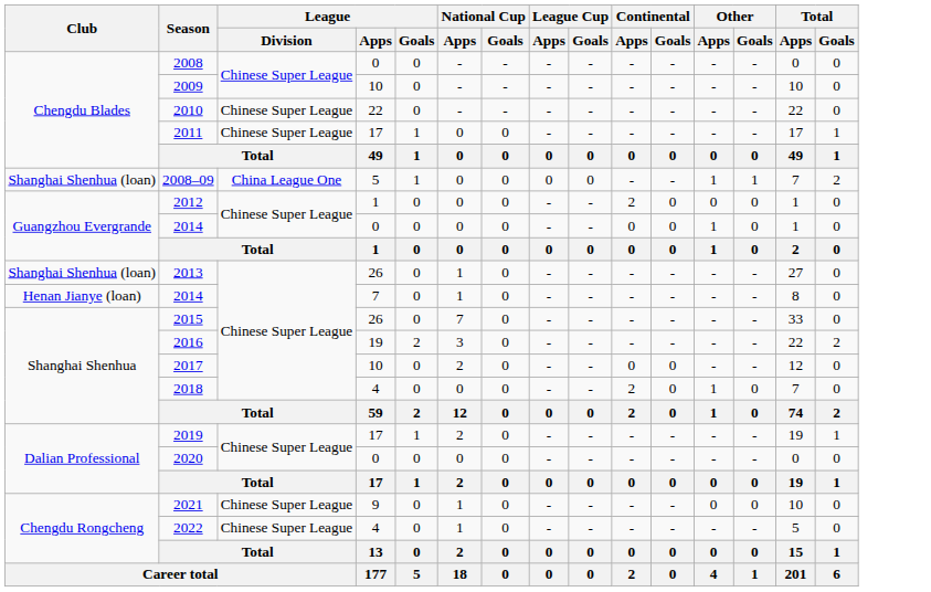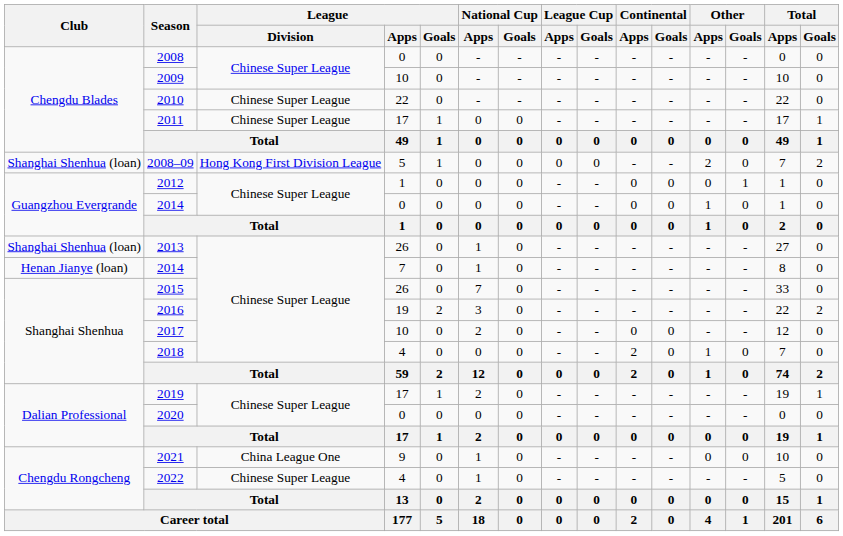 <table class="wikitable" style="text-align: center">
 <tr>
 <th rowspan="2">Club</th>
 <th rowspan="2">Season</th>
 <th colspan="3">League</th>
 <th colspan="2">National Cup</th>
 <th colspan="2">League Cup</th>
 <th colspan="2">Continental</th>
 <th colspan="2">Other</th>
 <th colspan="2">Total</th>
 </tr>
 <tr>
 <th>Division</th>
 <th>Apps</th>
 <th>Goals</th>
 <th>Apps</th>
 <th>Goals</th>
 <th>Apps</th>
 <th>Goals</th>
 <th>Apps</th>
 <th>Goals</th>
 <th>Apps</th>
 <th>Goals</th>
 <th>Apps</th>
 <th>Goals</th>
 </tr>
 <tr>
 <td rowspan=5><a href='#'>Chengdu Blades</a></td>
 <td><a href='#'>2008</a></td>
 <td rowspan=2><a href='#'>Chinese Super League</a></td>
 <td>0</td>
 <td>0</td>
 <td>-</td>
 <td>-</td>
 <td>-</td>
 <td>-</td>
 <td>-</td>
 <td>-</td>
 <td>-</td>
 <td>-</td>
 <td>0</td>
 <td>0</td>
 </tr>
 <tr>
 <td><a href='#'>2009</a></td>
 <td>10</td>
 <td>0</td>
 <td>-</td>
 <td>-</td>
 <td>-</td>
 <td>-</td>
 <td>-</td>
 <td>-</td>
 <td>-</td>
 <td>-</td>
 <td>10</td>
 <td>0</td>
 </tr>
 <tr>
 <td><a href='#'>2010</a></td>
 <td>Chinese Super League</td>
 <td>22</td>
 <td>0</td>
 <td>-</td>
 <td>-</td>
 <td>-</td>
 <td>-</td>
 <td>-</td>
 <td>-</td>
 <td>-</td>
 <td>-</td>
 <td>22</td>
 <td>0</td>
 </tr>
 <tr>
 <td><a href='#'>2011</a></td>
 <td>Chinese Super League</td>
 <td>17</td>
 <td>1</td>
 <td>0</td>
 <td>0</td>
 <td>-</td>
 <td>-</td>
 <td>-</td>
 <td>-</td>
 <td>-</td>
 <td>-</td>
 <td>17</td>
 <td>1</td>
 </tr>
 <tr>
 <th colspan="2"><strong>Total</strong></th>
 <th>49</th>
 <th>1</th>
 <th>0</th>
 <th>0</th>
 <th>0</th>
 <th>0</th>
 <th>0</th>
 <th>0</th>
 <th>0</th>
 <th>0</th>
 <th>49</th>
 <th>1</th>
 </tr>
 <tr>
 <td><a href='#'>Shanghai Shenhua</a> (loan)</td>
 <td><a href='#'>2008–09</a></td>
-<td><a href='#'>China League One</a></td>
+<td><a href='#'>Hong Kong First Division League</a></td>
 <td>5</td>
 <td>1</td>
 <td>0</td>
 <td>0</td>
 <td>0</td>
 <td>0</td>
 <td>-</td>
 <td>-</td>
-<td>1</td>
-<td>1</td>
+<td>2</td>
+<td>0</td>
 <td>7</td>
 <td>2</td>
 </tr>
 <tr>
 <td rowspan=3><a href='#'>Guangzhou Evergrande</a></td>
 <td><a href='#'>2012</a></td>
 <td rowspan=2>Chinese Super League</td>
 <td>1</td>
 <td>0</td>
 <td>0</td>
 <td>0</td>
 <td>-</td>
 <td>-</td>
-<td>2</td>
 <td>0</td>
 <td>0</td>
 <td>0</td>
+<td>1</td>
 <td>1</td>
 <td>0</td>
 </tr>
 <tr>
 <td><a href='#'>2014</a></td>
 <td>0</td>
 <td>0</td>
 <td>0</td>
 <td>0</td>
 <td>-</td>
 <td>-</td>
 <td>0</td>
 <td>0</td>
 <td>1</td>
 <td>0</td>
 <td>1</td>
 <td>0</td>
 </tr>
 <tr>
 <th colspan="2"><strong>Total</strong></th>
 <th>1</th>
 <th>0</th>
 <th>0</th>
 <th>0</th>
 <th>0</th>
 <th>0</th>
 <th>0</th>
 <th>0</th>
 <th>1</th>
 <th>0</th>
 <th>2</th>
 <th>0</th>
 </tr>
 <tr>
 <td><a href='#'>Shanghai Shenhua</a> (loan)</td>
 <td><a href='#'>2013</a></td>
 <td rowspan=6>Chinese Super League</td>
 <td>26</td>
 <td>0</td>
 <td>1</td>
 <td>0</td>
 <td>-</td>
 <td>-</td>
 <td>-</td>
 <td>-</td>
 <td>-</td>
 <td>-</td>
 <td>27</td>
 <td>0</td>
 </tr>
 <tr>
 <td><a href='#'>Henan Jianye</a> (loan)</td>
 <td><a href='#'>2014</a></td>
 <td>7</td>
 <td>0</td>
 <td>1</td>
 <td>0</td>
 <td>-</td>
 <td>-</td>
 <td>-</td>
 <td>-</td>
 <td>-</td>
 <td>-</td>
 <td>8</td>
 <td>0</td>
 </tr>
 <tr>
 <td rowspan=5>Shanghai Shenhua</td>
 <td><a href='#'>2015</a></td>
 <td>26</td>
 <td>0</td>
 <td>7</td>
 <td>0</td>
 <td>-</td>
 <td>-</td>
 <td>-</td>
 <td>-</td>
 <td>-</td>
 <td>-</td>
 <td>33</td>
 <td>0</td>
 </tr>
 <tr>
 <td><a href='#'>2016</a></td>
 <td>19</td>
 <td>2</td>
 <td>3</td>
 <td>0</td>
 <td>-</td>
 <td>-</td>
 <td>-</td>
 <td>-</td>
 <td>-</td>
 <td>-</td>
 <td>22</td>
 <td>2</td>
 </tr>
 <tr>
 <td><a href='#'>2017</a></td>
 <td>10</td>
 <td>0</td>
 <td>2</td>
 <td>0</td>
 <td>-</td>
 <td>-</td>
 <td>0</td>
 <td>0</td>
 <td>-</td>
 <td>-</td>
 <td>12</td>
 <td>0</td>
 </tr>
 <tr>
 <td><a href='#'>2018</a></td>
 <td>4</td>
 <td>0</td>
 <td>0</td>
 <td>0</td>
 <td>-</td>
 <td>-</td>
 <td>2</td>
 <td>0</td>
 <td>1</td>
 <td>0</td>
 <td>7</td>
 <td>0</td>
 </tr>
 <tr>
 <th colspan="2"><strong>Total</strong></th>
 <th>59</th>
 <th>2</th>
 <th>12</th>
 <th>0</th>
 <th>0</th>
 <th>0</th>
 <th>2</th>
 <th>0</th>
 <th>1</th>
 <th>0</th>
 <th>74</th>
 <th>2</th>
 </tr>
 <tr>
 <td rowspan=3><a href='#'>Dalian Professional</a></td>
 <td><a href='#'>2019</a></td>
 <td rowspan=2>Chinese Super League</td>
 <td>17</td>
 <td>1</td>
 <td>2</td>
 <td>0</td>
 <td>-</td>
 <td>-</td>
 <td>-</td>
 <td>-</td>
 <td>-</td>
 <td>-</td>
 <td>19</td>
 <td>1</td>
 </tr>
 <tr>
 <td><a href='#'>2020</a></td>
 <td>0</td>
 <td>0</td>
 <td>0</td>
 <td>0</td>
 <td>-</td>
 <td>-</td>
 <td>-</td>
 <td>-</td>
 <td>-</td>
 <td>-</td>
 <td>0</td>
 <td>0</td>
 </tr>
 <tr>
 <th colspan="2">Total</th>
 <th>17</th>
 <th>1</th>
 <th>2</th>
 <th>0</th>
 <th>0</th>
 <th>0</th>
 <th>0</th>
 <th>0</th>
 <th>0</th>
 <th>0</th>
 <th>19</th>
 <th>1</th>
 </tr>
 <tr>
 <td rowspan=3><a href='#'>Chengdu Rongcheng</a></td>
 <td><a href='#'>2021</a></td>
-<td>Chinese Super League</td>
+<td>China League One</td>
 <td>9</td>
 <td>0</td>
 <td>1</td>
 <td>0</td>
 <td>-</td>
 <td>-</td>
 <td>-</td>
 <td>-</td>
 <td>0</td>
 <td>0</td>
 <td>10</td>
 <td>0</td>
 </tr>
 <tr>
 <td><a href='#'>2022</a></td>
 <td>Chinese Super League</td>
 <td>4</td>
 <td>0</td>
 <td>1</td>
 <td>0</td>
 <td>-</td>
 <td>-</td>
 <td>-</td>
 <td>-</td>
 <td>-</td>
 <td>-</td>
 <td>5</td>
 <td>0</td>
 </tr>
 <tr>
 <th colspan="2">Total</th>
 <th>13</th>
 <th>0</th>
 <th>2</th>
 <th>0</th>
 <th>0</th>
 <th>0</th>
 <th>0</th>
 <th>0</th>
 <th>0</th>
 <th>0</th>
 <th>15</th>
 <th>1</th>
 </tr>
 <tr>
 <th colspan=3>Career total</th>
 <th>177</th>
 <th>5</th>
 <th>18</th>
 <th>0</th>
 <th>0</th>
 <th>0</th>
 <th>2</th>
 <th>0</th>
 <th>4</th>
 <th>1</th>
 <th>201</th>
 <th>6</th>
 </tr>
 </table>
